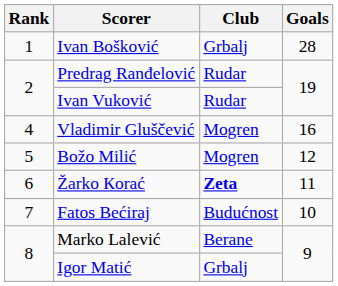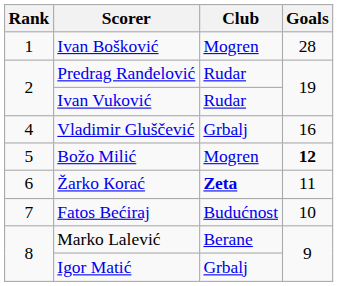 <table class="wikitable">
 <tr>
 <th>Rank</th>
 <th>Scorer</th>
 <th>Club</th>
 <th>Goals</th>
 </tr>
 <tr>
 <td rowspan="1" align="center">1</td>
 <td> <a href='#'>Ivan Bošković</a></td>
-<td><a href='#'>Grbalj</a></td>
+<td><a href='#'>Mogren</a></td>
 <td align="center">28</td>
 </tr>
 <tr>
 <td rowspan="2" align="center">2</td>
 <td> <a href='#'>Predrag Ranđelović</a></td>
 <td><a href='#'>Rudar</a></td>
 <td rowspan="2" align="center">19</td>
 </tr>
 <tr>
 <td> <a href='#'>Ivan Vuković</a></td>
 <td><a href='#'>Rudar</a></td>
 </tr>
 <tr>
 <td rowspan="1" align="center">4</td>
 <td> <a href='#'>Vladimir Gluščević</a></td>
-<td><a href='#'>Mogren</a></td>
+<td><a href='#'>Grbalj</a></td>
 <td align="center">16</td>
 </tr>
 <tr>
 <td rowspan="1" align="center">5</td>
 <td> <a href='#'>Božo Milić</a></td>
 <td><a href='#'>Mogren</a></td>
-<td align="center">12</td>
+<td align="center"><strong>12</strong></td>
 </tr>
 <tr>
 <td rowspan="1" align="center">6</td>
 <td> <a href='#'>Žarko Кorać</a></td>
 <td><strong><a href='#'>Zeta</a></strong></td>
 <td align="center">11</td>
 </tr>
 <tr>
 <td rowspan="1" align="center">7</td>
 <td> <a href='#'>Fatos Bećiraj</a></td>
 <td><a href='#'>Budućnost</a></td>
 <td align="center">10</td>
 </tr>
 <tr>
 <td rowspan="2" align="center">8</td>
 <td> Marko Lalević</td>
 <td><a href='#'>Berane</a></td>
 <td rowspan="2" align="center">9</td>
 </tr>
 <tr>
 <td> <a href='#'>Igor Matić</a></td>
 <td><a href='#'>Grbalj</a></td>
 </tr>
 </table>
